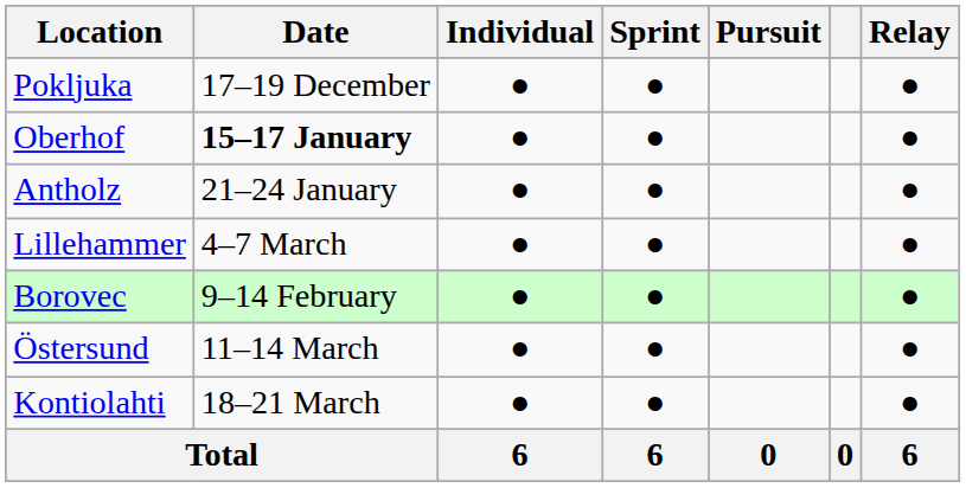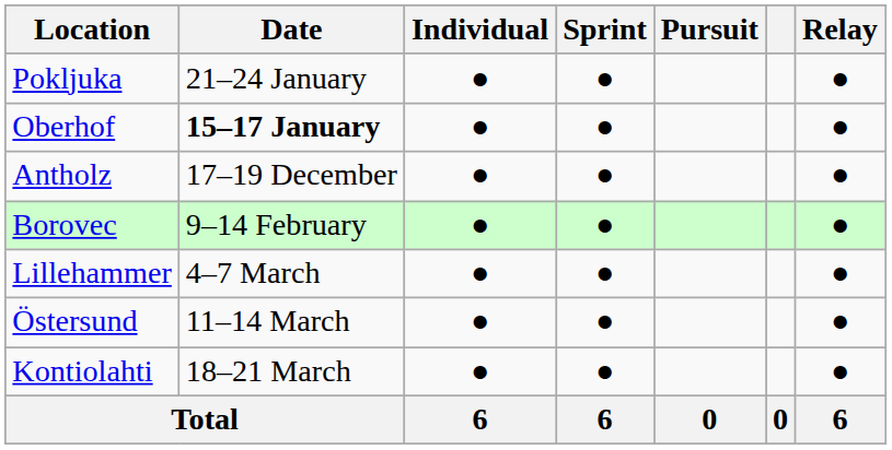 <table class="wikitable" border="1">
 <tr>
 <th>Location</th>
 <th>Date</th>
 <th>Individual</th>
 <th>Sprint</th>
 <th>Pursuit</th>
 <th></th>
 <th>Relay</th>
 </tr>
 <tr align=center>
 <td align=left> <a href='#'>Pokljuka</a></td>
-<td align=left>17–19 December</td>
+<td align=left>21–24 January</td>
 <td>●</td>
 <td>●</td>
 <td></td>
 <td></td>
 <td>●</td>
 </tr>
 <tr align=center>
 <td align=left> <a href='#'>Oberhof</a></td>
 <td align=left><strong>15–17 January</strong></td>
 <td>●</td>
 <td>●</td>
 <td></td>
 <td></td>
 <td>●</td>
 </tr>
 <tr align=center>
 <td align=left> <a href='#'>Antholz</a></td>
-<td align=left>21–24 January</td>
+<td align=left>17–19 December</td>
+<td>●</td>
+<td>●</td>
+<td></td>
+<td></td>
+<td>●</td>
+</tr>
+<tr align=center  style="background:#ccffcc">
+<td align=left> <a href='#'>Borovec</a></td>
+<td align=left>9–14 February</td>
 <td>●</td>
 <td>●</td>
 <td></td>
 <td></td>
 <td>●</td>
 </tr>
 <tr align=center>
 <td align=left> <a href='#'>Lillehammer</a></td>
 <td align=left>4–7 March</td>
-<td>●</td>
-<td>●</td>
-<td></td>
-<td></td>
-<td>●</td>
-</tr>
-<tr align=center  style="background:#ccffcc">
-<td align=left> <a href='#'>Borovec</a></td>
-<td align=left>9–14 February</td>
 <td>●</td>
 <td>●</td>
 <td></td>
 <td></td>
 <td>●</td>
 </tr>
 <tr align=center>
 <td align=left> <a href='#'>Östersund</a></td>
 <td align=left>11–14 March</td>
 <td>●</td>
 <td>●</td>
 <td></td>
 <td></td>
 <td>●</td>
 </tr>
 <tr align=center>
 <td align=left> <a href='#'>Kontiolahti</a></td>
 <td align=left>18–21 March</td>
 <td>●</td>
 <td>●</td>
 <td></td>
 <td></td>
 <td>●</td>
 </tr>
 <tr align=center>
 <th colspan="2">Total</th>
 <th>6</th>
 <th>6</th>
 <th>0</th>
 <th>0</th>
 <th>6</th>
 </tr>
 </table>
